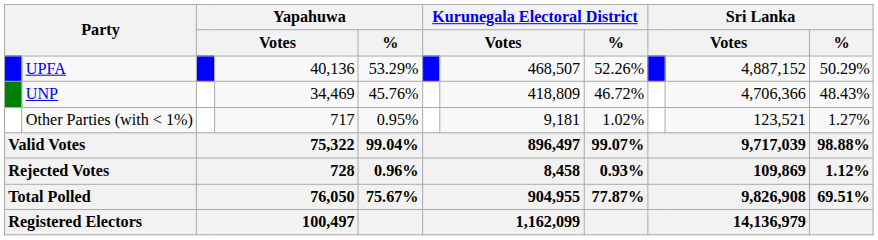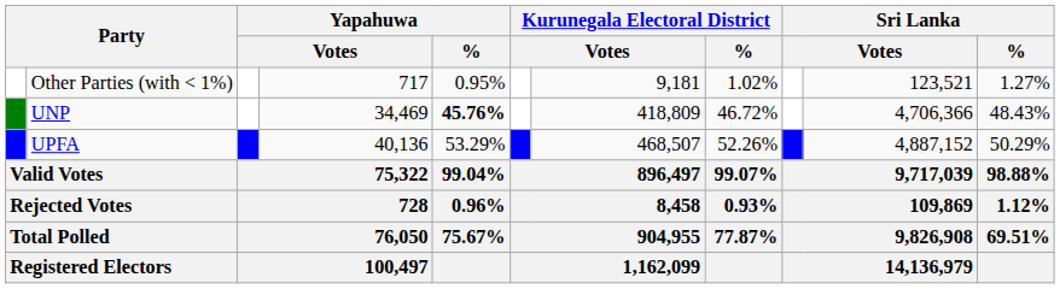 <table class="wikitable">
 <tr>
 <th colspan="2" width="144px"rowspan="2">Party</th>
 <th colspan="3" width="216px">Yapahuwa</th>
 <th colspan="3" width="216px"><a href='#'>Kurunegala Electoral District</a></th>
 <th colspan="3" width="216px">Sri Lanka</th>
 </tr>
 <tr>
 <th colspan="2" width="144px">Votes</th>
 <th>%</th>
 <th colspan="2" width="144px">Votes</th>
 <th>%</th>
 <th colspan="2" width="144px">Votes</th>
 <th>%</th>
 </tr>
 <tr>
+<td style="background-color:white;" width="10px"></td>
+<td style="text-align:left;">Other Parties (with < 1%)</td>
+<td style="background-color:white;" width="10px"></td>
+<td style="text-align:right;">717</td>
+<td style="text-align:right;">0.95%</td>
+<td style="background-color:white;" width="10px"></td>
+<td style="text-align:right;">9,181</td>
+<td style="text-align:right;">1.02%</td>
+<td style="background-color:white;" width="10px"></td>
+<td style="text-align:right;">123,521</td>
+<td style="text-align:right;">1.27%</td>
+</tr>
+<tr>
+<td style="background-color:green;" width="10px"></td>
+<td style="text-align:left;"><a href='#'>UNP</a></td>
+<td style="background-color:white;" width="10px"></td>
+<td style="text-align:right;">34,469</td>
+<td style="text-align:right;"><strong>45.76%</strong></td>
+<td style="background-color:white;" width="10px"></td>
+<td style="text-align:right;">418,809</td>
+<td style="text-align:right;">46.72%</td>
+<td style="background-color:white;" width="10px"></td>
+<td style="text-align:right;">4,706,366</td>
+<td style="text-align:right;">48.43%</td>
+</tr>
+<tr>
 <td style="background-color:blue;" width="10px"></td>
 <td style="text-align:left;"><a href='#'>UPFA</a></td>
 <td style="background-color:blue;" width="10px"></td>
 <td style="text-align:right;">40,136</td>
 <td style="text-align:right;">53.29%</td>
 <td style="background-color:blue;" width="10px"></td>
 <td style="text-align:right;">468,507</td>
 <td style="text-align:right;">52.26%</td>
 <td style="background-color:blue;" width="10px"></td>
 <td style="text-align:right;">4,887,152</td>
 <td style="text-align:right;">50.29%</td>
-</tr>
-<tr>
-<td style="background-color:green;" width="10px"></td>
-<td style="text-align:left;"><a href='#'>UNP</a></td>
-<td style="background-color:white;" width="10px"></td>
-<td style="text-align:right;">34,469</td>
-<td style="text-align:right;">45.76%</td>
-<td style="background-color:white;" width="10px"></td>
-<td style="text-align:right;">418,809</td>
-<td style="text-align:right;">46.72%</td>
-<td style="background-color:white;" width="10px"></td>
-<td style="text-align:right;">4,706,366</td>
-<td style="text-align:right;">48.43%</td>
-</tr>
-<tr>
-<td style="background-color:white;" width="10px"></td>
-<td style="text-align:left;">Other Parties (with < 1%)</td>
-<td style="background-color:white;" width="10px"></td>
-<td style="text-align:right;">717</td>
-<td style="text-align:right;">0.95%</td>
-<td style="background-color:white;" width="10px"></td>
-<td style="text-align:right;">9,181</td>
-<td style="text-align:right;">1.02%</td>
-<td style="background-color:white;" width="10px"></td>
-<td style="text-align:right;">123,521</td>
-<td style="text-align:right;">1.27%</td>
 </tr>
 <tr>
 <th colspan="2" width="144px"style="text-align:left;">Valid Votes</th>
 <th style="text-align:right;"colspan="2" width="144px">75,322</th>
 <th style="text-align:right;">99.04%</th>
 <th style="text-align:right;"colspan="2" width="144px">896,497</th>
 <th style="text-align:right;">99.07%</th>
 <th style="text-align:right;"colspan="2" width="144px">9,717,039</th>
 <th style="text-align:right;">98.88%</th>
 </tr>
 <tr>
 <th colspan="2" width="144px"style="text-align:left;">Rejected Votes</th>
 <th style="text-align:right;"colspan="2" width="144px">728</th>
 <th style="text-align:right;">0.96%</th>
 <th style="text-align:right;"colspan="2" width="144px">8,458</th>
 <th style="text-align:right;">0.93%</th>
 <th style="text-align:right;"colspan="2" width="144px">109,869</th>
 <th style="text-align:right;">1.12%</th>
 </tr>
 <tr>
 <th colspan="2" width="144px"style="text-align:left;">Total Polled</th>
 <th style="text-align:right;"colspan="2" width="144px">76,050</th>
 <th style="text-align:right;">75.67%</th>
 <th style="text-align:right;"colspan="2" width="144px">904,955</th>
 <th style="text-align:right;">77.87%</th>
 <th style="text-align:right;"colspan="2" width="144px">9,826,908</th>
 <th style="text-align:right;">69.51%</th>
 </tr>
 <tr>
 <th colspan="2" width="144px"style="text-align:left;">Registered Electors</th>
 <th style="text-align:right;"colspan="2" width="144px">100,497</th>
 <th></th>
 <th style="text-align:right;"colspan="2" width="144px">1,162,099</th>
 <th></th>
 <th style="text-align:right;"colspan="2" width="144px">14,136,979</th>
 <th></th>
 </tr>
 </table>
